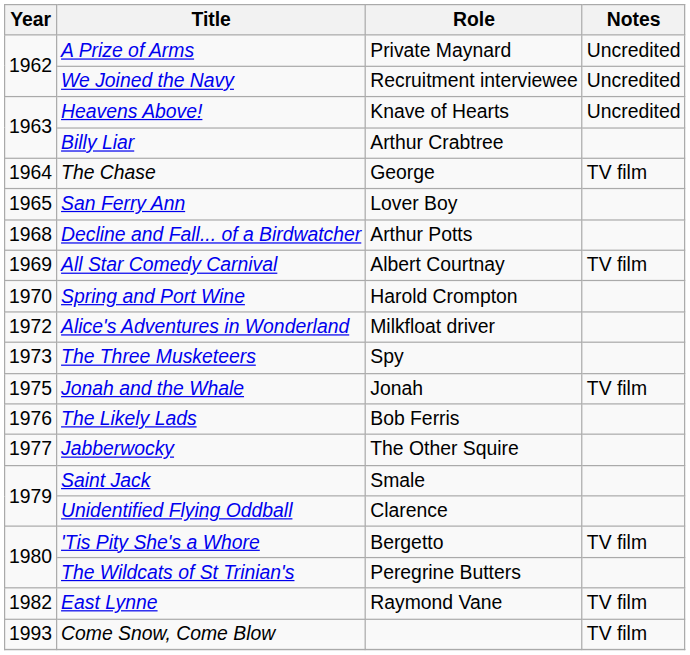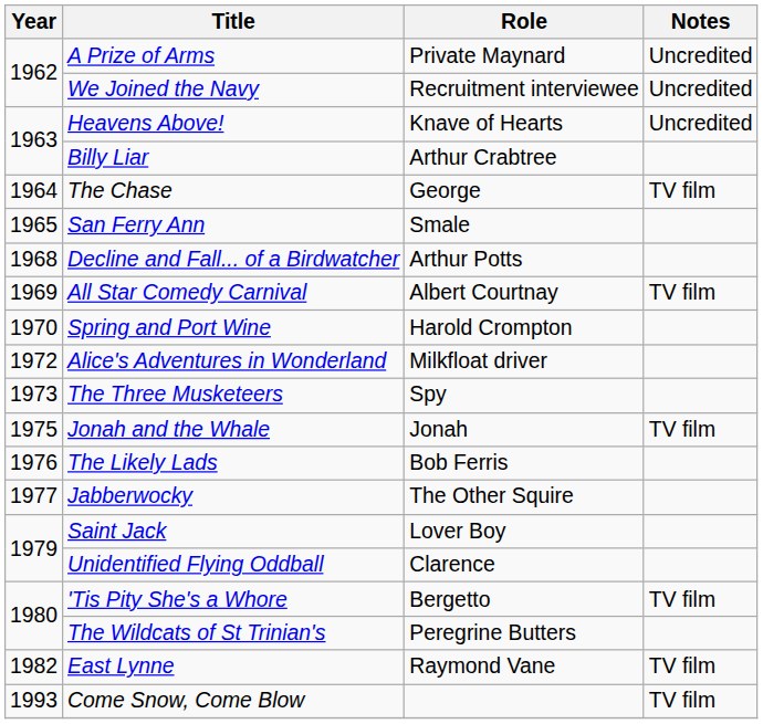 <table class="wikitable">
 <tr>
 <th>Year</th>
 <th>Title</th>
 <th>Role</th>
 <th>Notes</th>
 </tr>
 <tr>
 <td rowspan="2">1962</td>
 <td><em><a href='#'>A Prize of Arms</a></em></td>
 <td>Private Maynard</td>
 <td>Uncredited</td>
 </tr>
 <tr>
 <td><em><a href='#'>We Joined the Navy</a></em></td>
 <td>Recruitment interviewee</td>
 <td>Uncredited</td>
 </tr>
 <tr>
 <td rowspan="2">1963</td>
 <td><em><a href='#'>Heavens Above!</a></em></td>
 <td>Knave of Hearts</td>
 <td>Uncredited</td>
 </tr>
 <tr>
 <td><em><a href='#'>Billy Liar</a></em></td>
 <td>Arthur Crabtree</td>
 <td></td>
 </tr>
 <tr>
 <td>1964</td>
 <td><em>The Chase</em></td>
 <td>George</td>
 <td>TV film</td>
 </tr>
 <tr>
 <td>1965</td>
 <td><em><a href='#'>San Ferry Ann</a></em></td>
-<td>Lover Boy</td>
+<td>Smale</td>
 <td></td>
 </tr>
 <tr>
 <td>1968</td>
 <td><em><a href='#'>Decline and Fall... of a Birdwatcher</a></em></td>
 <td>Arthur Potts</td>
 <td></td>
 </tr>
 <tr>
 <td>1969</td>
 <td><em><a href='#'>All Star Comedy Carnival</a></em></td>
 <td>Albert Courtnay</td>
 <td>TV film</td>
 </tr>
 <tr>
 <td>1970</td>
 <td><em><a href='#'>Spring and Port Wine</a></em></td>
 <td>Harold Crompton</td>
 <td></td>
 </tr>
 <tr>
 <td>1972</td>
 <td><em><a href='#'>Alice's Adventures in Wonderland</a></em></td>
 <td>Milkfloat driver</td>
 <td></td>
 </tr>
 <tr>
 <td>1973</td>
 <td><em><a href='#'>The Three Musketeers</a></em></td>
 <td>Spy</td>
 <td></td>
 </tr>
 <tr>
 <td>1975</td>
 <td><em><a href='#'>Jonah and the Whale</a></em></td>
 <td>Jonah</td>
 <td>TV film</td>
 </tr>
 <tr>
 <td>1976</td>
 <td><em><a href='#'>The Likely Lads</a></em></td>
 <td>Bob Ferris</td>
 <td></td>
 </tr>
 <tr>
 <td>1977</td>
 <td><em><a href='#'>Jabberwocky</a></em></td>
 <td>The Other Squire</td>
 <td></td>
 </tr>
 <tr>
 <td rowspan="2">1979</td>
 <td><em><a href='#'>Saint Jack</a></em></td>
-<td>Smale</td>
+<td>Lover Boy</td>
 <td></td>
 </tr>
 <tr>
 <td><em><a href='#'>Unidentified Flying Oddball</a></em></td>
 <td>Clarence</td>
 <td></td>
 </tr>
 <tr>
 <td rowspan="2">1980</td>
 <td><em><a href='#'>'Tis Pity She's a Whore</a></em></td>
 <td>Bergetto</td>
 <td>TV film</td>
 </tr>
 <tr>
 <td><em><a href='#'>The Wildcats of St Trinian's</a></em></td>
 <td>Peregrine Butters</td>
 <td></td>
 </tr>
 <tr>
 <td>1982</td>
 <td><em><a href='#'>East Lynne</a></em></td>
 <td>Raymond Vane</td>
 <td>TV film</td>
 </tr>
 <tr>
 <td>1993</td>
 <td><em>Come Snow, Come Blow</em></td>
 <td></td>
 <td>TV film</td>
 </tr>
 <tr>
 </tr>
 </table>
